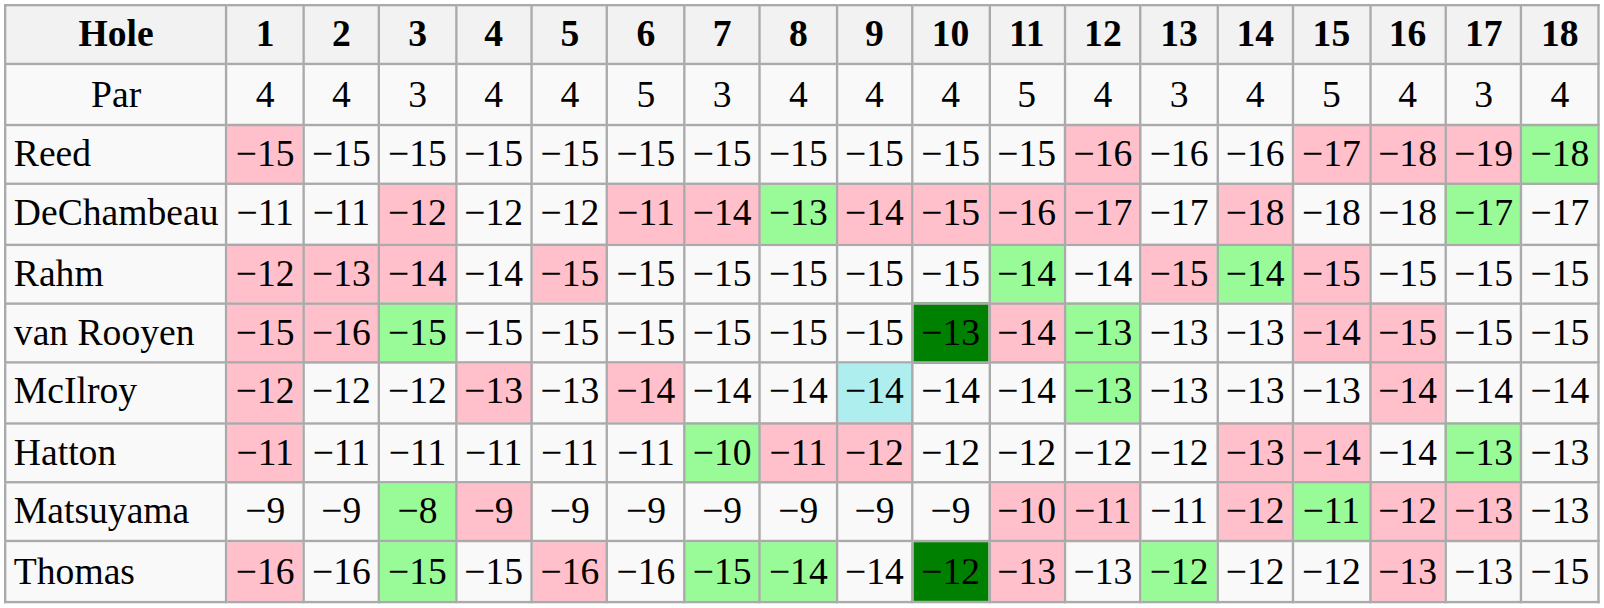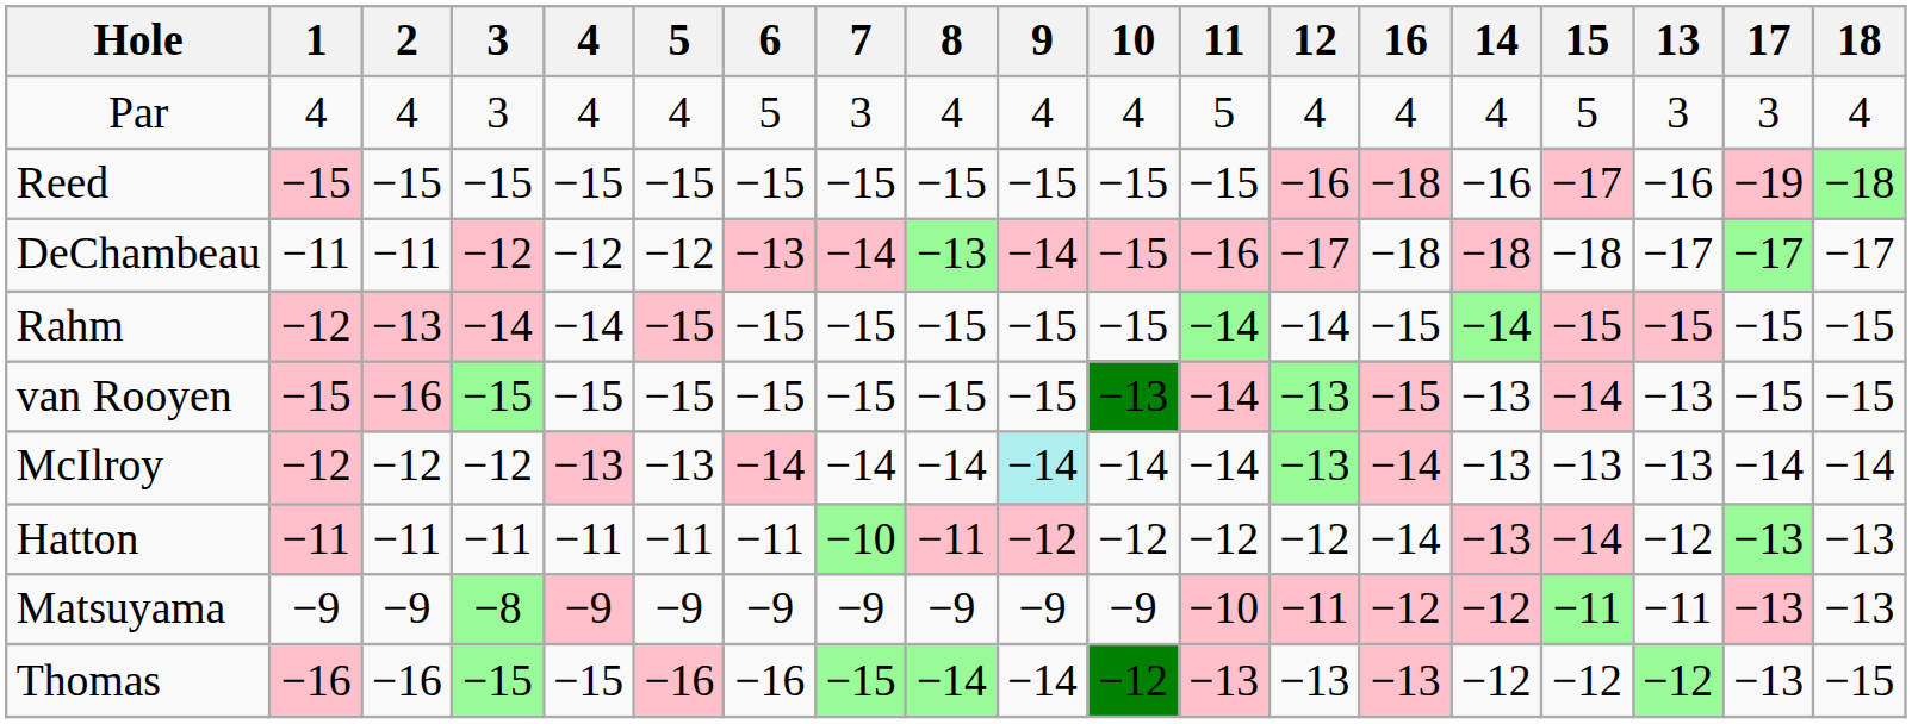 <table class="wikitable" style="text-align:center">
 <tr>
 <th>Hole</th>
 <th>1</th>
 <th>2</th>
 <th>3</th>
 <th>4</th>
 <th>5</th>
 <th>6</th>
 <th>7</th>
 <th>8</th>
 <th>9</th>
 <th>10</th>
 <th>11</th>
 <th>12</th>
-<th>13</th>
+<th>16</th>
 <th>14</th>
 <th>15</th>
-<th>16</th>
+<th>13</th>
 <th>17</th>
 <th>18</th>
 </tr>
 <tr>
 <td>Par</td>
 <td>4</td>
 <td>4</td>
 <td>3</td>
 <td>4</td>
 <td>4</td>
 <td>5</td>
 <td>3</td>
 <td>4</td>
 <td>4</td>
 <td>4</td>
 <td>5</td>
 <td>4</td>
-<td>3</td>
+<td>4</td>
 <td>4</td>
 <td>5</td>
-<td>4</td>
+<td>3</td>
 <td>3</td>
 <td>4</td>
 </tr>
 <tr>
 <td align=left> Reed</td>
 <td style="background: Pink;">−15</td>
 <td>−15</td>
 <td>−15</td>
 <td>−15</td>
 <td>−15</td>
 <td>−15</td>
 <td>−15</td>
 <td>−15</td>
 <td>−15</td>
 <td>−15</td>
 <td>−15</td>
 <td style="background: Pink;">−16</td>
-<td>−16</td>
+<td style="background: Pink;">−18</td>
 <td>−16</td>
 <td style="background: Pink;">−17</td>
-<td style="background: Pink;">−18</td>
+<td>−16</td>
 <td style="background: Pink;">−19</td>
 <td style="background: PaleGreen;">−18</td>
 </tr>
 <tr>
 <td align=left> DeChambeau</td>
 <td>−11</td>
 <td>−11</td>
 <td style="background: Pink;">−12</td>
 <td>−12</td>
 <td>−12</td>
-<td style="background: Pink;">−11</td>
+<td style="background: Pink;">−13</td>
 <td style="background: Pink;">−14</td>
 <td style="background: PaleGreen;">−13</td>
 <td style="background: Pink;">−14</td>
 <td style="background: Pink;">−15</td>
 <td style="background: Pink;">−16</td>
 <td style="background: Pink;">−17</td>
-<td>−17</td>
+<td>−18</td>
 <td style="background: Pink;">−18</td>
 <td>−18</td>
-<td>−18</td>
+<td>−17</td>
 <td style="background: PaleGreen;">−17</td>
 <td>−17</td>
 </tr>
 <tr>
 <td align=left> Rahm</td>
 <td style="background: Pink;">−12</td>
 <td style="background: Pink;">−13</td>
 <td style="background: Pink;">−14</td>
 <td>−14</td>
 <td style="background: Pink;">−15</td>
 <td>−15</td>
 <td>−15</td>
 <td>−15</td>
 <td>−15</td>
 <td>−15</td>
 <td style="background: PaleGreen;">−14</td>
 <td>−14</td>
-<td style="background: Pink;">−15</td>
+<td>−15</td>
 <td style="background: PaleGreen;">−14</td>
 <td style="background: Pink;">−15</td>
-<td>−15</td>
+<td style="background: Pink;">−15</td>
 <td>−15</td>
 <td>−15</td>
 </tr>
 <tr>
 <td align=left> van Rooyen</td>
 <td style="background: Pink;">−15</td>
 <td style="background: Pink;">−16</td>
 <td style="background: PaleGreen;">−15</td>
 <td>−15</td>
 <td>−15</td>
 <td>−15</td>
 <td>−15</td>
 <td>−15</td>
 <td>−15</td>
 <td style="background: Green;">−13</td>
 <td style="background: Pink;">−14</td>
 <td style="background: PaleGreen;">−13</td>
-<td>−13</td>
+<td style="background: Pink;">−15</td>
 <td>−13</td>
 <td style="background: Pink;">−14</td>
-<td style="background: Pink;">−15</td>
+<td>−13</td>
 <td>−15</td>
 <td>−15</td>
 </tr>
 <tr>
 <td align=left> McIlroy</td>
 <td style="background: Pink;">−12</td>
 <td>−12</td>
 <td>−12</td>
 <td style="background: Pink;">−13</td>
 <td>−13</td>
 <td style="background: Pink;">−14</td>
 <td>−14</td>
 <td>−14</td>
 <td style="background: paleturquoise;">−14</td>
 <td>−14</td>
 <td>−14</td>
 <td style="background: PaleGreen;">−13</td>
+<td style="background: Pink;">−14</td>
 <td>−13</td>
 <td>−13</td>
 <td>−13</td>
-<td style="background: Pink;">−14</td>
 <td>−14</td>
 <td>−14</td>
 </tr>
 <tr>
 <td align=left> Hatton</td>
 <td style="background: Pink;">−11</td>
 <td>−11</td>
 <td>−11</td>
 <td>−11</td>
 <td>−11</td>
 <td>−11</td>
 <td style="background: PaleGreen;">−10</td>
 <td style="background: Pink;">−11</td>
 <td style="background: Pink;">−12</td>
 <td>−12</td>
 <td>−12</td>
 <td>−12</td>
-<td>−12</td>
+<td>−14</td>
 <td style="background: Pink;">−13</td>
 <td style="background: Pink;">−14</td>
-<td>−14</td>
+<td>−12</td>
 <td style="background: PaleGreen;">−13</td>
 <td>−13</td>
 </tr>
 <tr>
 <td align=left> Matsuyama</td>
 <td>−9</td>
 <td>−9</td>
 <td style="background: PaleGreen;">−8</td>
 <td style="background: Pink;">−9</td>
 <td>−9</td>
 <td>−9</td>
 <td>−9</td>
 <td>−9</td>
 <td>−9</td>
 <td>−9</td>
 <td style="background: Pink;">−10</td>
 <td style="background: Pink;">−11</td>
-<td>−11</td>
+<td style="background: Pink;">−12</td>
 <td style="background: Pink;">−12</td>
 <td style="background: PaleGreen;">−11</td>
-<td style="background: Pink;">−12</td>
+<td>−11</td>
 <td style="background: Pink;">−13</td>
 <td>−13</td>
 </tr>
 <tr>
 <td align=left> Thomas</td>
 <td style="background: Pink;">−16</td>
 <td>−16</td>
 <td style="background: PaleGreen;">−15</td>
 <td>−15</td>
 <td style="background: Pink;">−16</td>
 <td>−16</td>
 <td style="background: PaleGreen;">−15</td>
 <td style="background: PaleGreen;">−14</td>
 <td>−14</td>
 <td style="background: Green;">−12</td>
 <td style="background: Pink;">−13</td>
 <td>−13</td>
-<td style="background: PaleGreen;">−12</td>
+<td style="background: Pink;">−13</td>
 <td>−12</td>
 <td>−12</td>
-<td style="background: Pink;">−13</td>
+<td style="background: PaleGreen;">−12</td>
 <td>−13</td>
 <td>−15</td>
 </tr>
 </table>
